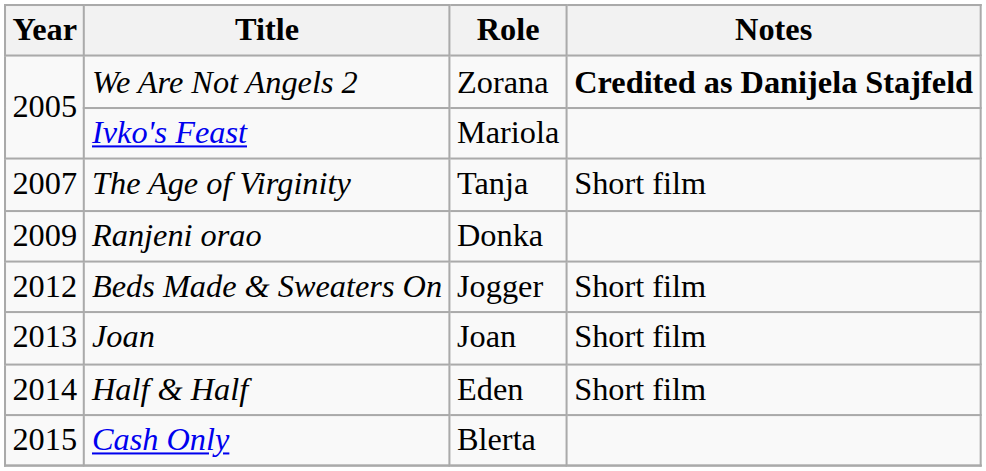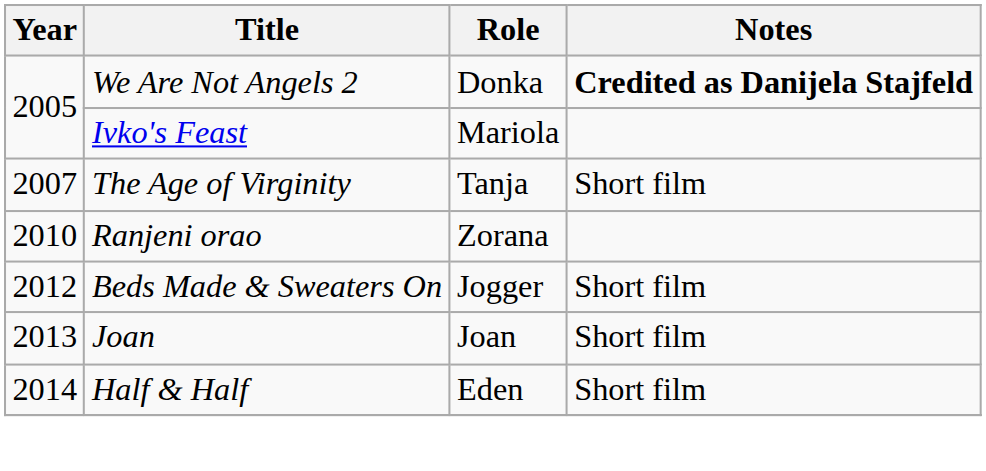 <table class="wikitable sortable">
 <tr>
 <th>Year</th>
 <th>Title</th>
 <th>Role</th>
 <th class="unsortable">Notes</th>
 </tr>
 <tr>
 <td rowspan="2">2005</td>
 <td><em>We Are Not Angels 2</em></td>
-<td>Zorana</td>
+<td>Donka</td>
 <td><strong>Credited as Danijela Stajfeld</strong></td>
 </tr>
 <tr>
 <td><em><a href='#'>Ivko's Feast</a></em></td>
 <td>Mariola</td>
 <td></td>
 </tr>
 <tr>
 <td>2007</td>
 <td><em>The Age of Virginity</em></td>
 <td>Tanja</td>
 <td>Short film</td>
 </tr>
 <tr>
-<td>2009</td>
+<td>2010</td>
 <td><em>Ranjeni orao</em></td>
-<td>Donka</td>
+<td>Zorana</td>
 <td></td>
 </tr>
 <tr>
 <td>2012</td>
 <td><em>Beds Made & Sweaters On</em></td>
 <td>Jogger</td>
 <td>Short film</td>
 </tr>
 <tr>
 <td>2013</td>
 <td><em>Joan</em></td>
 <td>Joan</td>
 <td>Short film</td>
 </tr>
 <tr>
 <td>2014</td>
 <td><em>Half & Half</em></td>
 <td>Eden</td>
 <td>Short film</td>
 </tr>
 <tr>
-<td>2015</td>
-<td><em><a href='#'>Cash Only</a></em></td>
-<td>Blerta</td>
-<td></td>
-</tr>
-<tr>
 </tr>
 </table>
